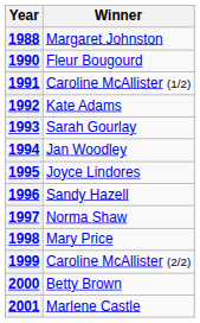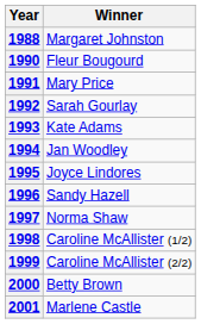 <table class="wikitable">
 <tr>
 <th>Year</th>
 <th>Winner</th>
 </tr>
 <tr>
 <th><a href='#'>1988</a></th>
 <td> <a href='#'>Margaret Johnston</a></td>
 </tr>
 <tr>
 <th><a href='#'>1990</a></th>
 <td> <a href='#'>Fleur Bougourd</a></td>
 </tr>
 <tr>
 <th><a href='#'>1991</a></th>
-<td> <a href='#'>Caroline McAllister</a> <small>(1/2)</small></td>
+<td> <a href='#'>Mary Price</a></td>
 </tr>
 <tr>
 <th><a href='#'>1992</a></th>
-<td> <a href='#'>Kate Adams</a></td>
+<td> <a href='#'>Sarah Gourlay</a></td>
 </tr>
 <tr>
 <th><a href='#'>1993</a></th>
-<td> <a href='#'>Sarah Gourlay</a></td>
+<td> <a href='#'>Kate Adams</a></td>
 </tr>
 <tr>
 <th><a href='#'>1994</a></th>
 <td> <a href='#'>Jan Woodley</a></td>
 </tr>
 <tr>
 <th><a href='#'>1995</a></th>
 <td> <a href='#'>Joyce Lindores</a></td>
 </tr>
 <tr>
 <th><a href='#'>1996</a></th>
 <td> <a href='#'>Sandy Hazell</a></td>
 </tr>
 <tr>
 <th><a href='#'>1997</a></th>
 <td> <a href='#'>Norma Shaw</a></td>
 </tr>
 <tr>
 <th><a href='#'>1998</a></th>
-<td> <a href='#'>Mary Price</a></td>
+<td> <a href='#'>Caroline McAllister</a> <small>(1/2)</small></td>
 </tr>
 <tr>
 <th><a href='#'>1999</a></th>
 <td> <a href='#'>Caroline McAllister</a> <small>(2/2)</small></td>
 </tr>
 <tr>
 <th><a href='#'>2000</a></th>
 <td> <a href='#'>Betty Brown</a></td>
 </tr>
 <tr>
 <th><a href='#'>2001</a></th>
 <td> <a href='#'>Marlene Castle</a></td>
 </tr>
 </table>
